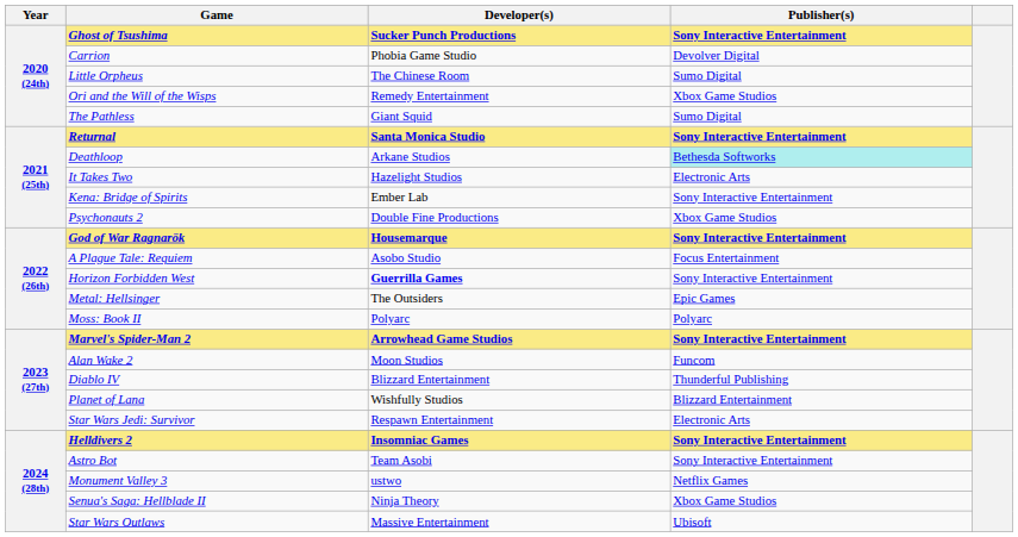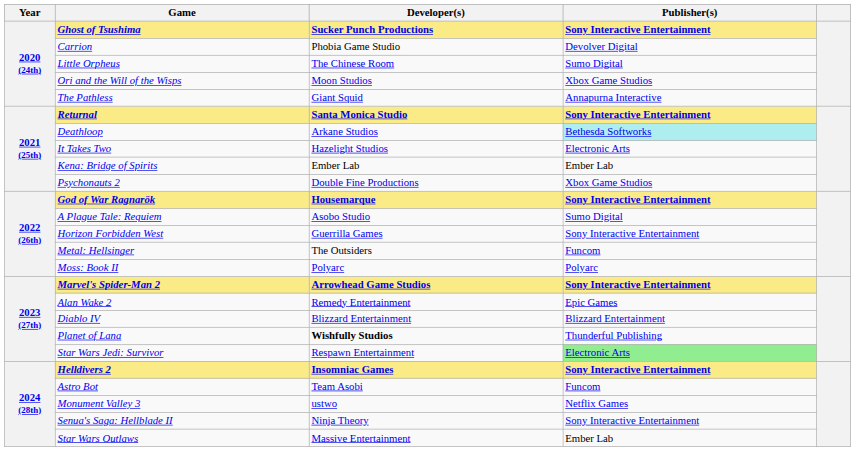 <table class="wikitable sortable" style="width:100%;">
 <tr style="background:#bebebe">
 <th scope="col" style="width:6%;">Year</th>
 <th scope="col" style="width:30%;">Game</th>
 <th scope="col" style="width:30%;">Developer(s)</th>
 <th scope="col" style="width:30%;">Publisher(s)</th>
 <th scope="col" style="width:4%;" class="unsortable"></th>
 </tr>
 <tr>
 <th scope="row" rowspan="5" style="text-align:center"><a href='#'>2020</a> <br><small><a href='#'>(24th)</a> </small></th>
 <td style="background:#FAEB86"><strong><em><a href='#'>Ghost of Tsushima</a></em></strong></td>
 <td style="background:#FAEB86"><strong><a href='#'>Sucker Punch Productions</a></strong></td>
 <td style="background:#FAEB86"><strong><a href='#'>Sony Interactive Entertainment</a></strong></td>
 <th scope="row" rowspan="5" style="text-align;center;"></th>
 </tr>
 <tr>
 <td><em><a href='#'>Carrion</a></em></td>
 <td>Phobia Game Studio</td>
 <td><a href='#'>Devolver Digital</a></td>
 </tr>
 <tr>
 <td><em><a href='#'>Little Orpheus</a></em></td>
 <td><a href='#'>The Chinese Room</a></td>
 <td><a href='#'>Sumo Digital</a></td>
 </tr>
 <tr>
 <td><em><a href='#'>Ori and the Will of the Wisps</a></em></td>
-<td><a href='#'>Remedy Entertainment</a></td>
+<td><a href='#'>Moon Studios</a></td>
 <td><a href='#'>Xbox Game Studios</a></td>
 </tr>
 <tr>
 <td><em><a href='#'>The Pathless</a></em></td>
 <td><a href='#'>Giant Squid</a></td>
-<td><a href='#'>Sumo Digital</a></td>
+<td><a href='#'>Annapurna Interactive</a></td>
 </tr>
 <tr>
 <th scope="row" rowspan="5" style="text-align:center"><a href='#'>2021</a> <br><small><a href='#'>(25th)</a> </small></th>
 <td style="background:#FAEB86"><strong><em><a href='#'>Returnal</a></em></strong></td>
 <td style="background:#FAEB86"><strong><a href='#'>Santa Monica Studio</a></strong></td>
 <td style="background:#FAEB86"><strong><a href='#'>Sony Interactive Entertainment</a></strong></td>
 <th scope="row" rowspan="5" style="text-align;center;"></th>
 </tr>
 <tr>
 <td><em><a href='#'>Deathloop</a></em></td>
 <td><a href='#'>Arkane Studios</a></td>
 <td style="background: paleturquoise;"><a href='#'>Bethesda Softworks</a></td>
 </tr>
 <tr>
 <td><em><a href='#'>It Takes Two</a></em></td>
 <td><a href='#'>Hazelight Studios</a></td>
 <td><a href='#'>Electronic Arts</a></td>
 </tr>
 <tr>
 <td><em><a href='#'>Kena: Bridge of Spirits</a></em></td>
 <td>Ember Lab</td>
-<td><a href='#'>Sony Interactive Entertainment</a></td>
+<td>Ember Lab</td>
 </tr>
 <tr>
 <td><em><a href='#'>Psychonauts 2</a></em></td>
 <td><a href='#'>Double Fine Productions</a></td>
 <td><a href='#'>Xbox Game Studios</a></td>
 </tr>
 <tr>
 <th scope="row" rowspan="5" style="text-align:center"><a href='#'>2022</a> <br><small><a href='#'>(26th)</a> </small></th>
 <td style="background:#FAEB86"><strong><em><a href='#'>God of War Ragnarök</a></em></strong></td>
 <td style="background:#FAEB86"><strong><a href='#'>Housemarque</a></strong></td>
 <td style="background:#FAEB86"><strong><a href='#'>Sony Interactive Entertainment</a></strong></td>
 <th scope="row" rowspan="5" style="text-align;center;"></th>
 </tr>
 <tr>
 <td><em><a href='#'>A Plague Tale: Requiem</a></em></td>
 <td><a href='#'>Asobo Studio</a></td>
-<td><a href='#'>Focus Entertainment</a></td>
+<td><a href='#'>Sumo Digital</a></td>
 </tr>
 <tr>
 <td><em><a href='#'>Horizon Forbidden West</a></em></td>
-<td><strong><a href='#'>Guerrilla Games</a></strong></td>
+<td><a href='#'>Guerrilla Games</a></td>
 <td><a href='#'>Sony Interactive Entertainment</a></td>
 </tr>
 <tr>
 <td><em><a href='#'>Metal: Hellsinger</a></em></td>
 <td>The Outsiders</td>
-<td><a href='#'>Epic Games</a></td>
+<td><a href='#'>Funcom</a></td>
 </tr>
 <tr>
 <td><em><a href='#'>Moss: Book II</a></em></td>
 <td><a href='#'>Polyarc</a></td>
 <td><a href='#'>Polyarc</a></td>
 </tr>
 <tr>
 <th scope="row" rowspan="5" style="text-align:center"><a href='#'>2023</a> <br><small><a href='#'>(27th)</a> </small></th>
 <td style="background:#FAEB86"><strong><em><a href='#'>Marvel's Spider-Man 2</a></em></strong></td>
 <td style="background:#FAEB86"><strong><a href='#'>Arrowhead Game Studios</a></strong></td>
 <td style="background:#FAEB86"><strong><a href='#'>Sony Interactive Entertainment</a></strong></td>
 <th scope="row" rowspan="5" style="text-align;center;"><br></th>
 </tr>
 <tr>
 <td><em><a href='#'>Alan Wake 2</a></em></td>
-<td><a href='#'>Moon Studios</a></td>
-<td><a href='#'>Funcom</a></td>
+<td><a href='#'>Remedy Entertainment</a></td>
+<td><a href='#'>Epic Games</a></td>
 </tr>
 <tr>
 <td><em><a href='#'>Diablo IV</a></em></td>
 <td><a href='#'>Blizzard Entertainment</a></td>
-<td><a href='#'>Thunderful Publishing</a></td>
+<td><a href='#'>Blizzard Entertainment</a></td>
 </tr>
 <tr>
 <td><em><a href='#'>Planet of Lana</a></em></td>
-<td>Wishfully Studios</td>
-<td><a href='#'>Blizzard Entertainment</a></td>
+<td><strong>Wishfully Studios</strong></td>
+<td><a href='#'>Thunderful Publishing</a></td>
 </tr>
 <tr>
 <td><em><a href='#'>Star Wars Jedi: Survivor</a></em></td>
 <td><a href='#'>Respawn Entertainment</a></td>
-<td><a href='#'>Electronic Arts</a></td>
+<td style="background: lightgreen;"><a href='#'>Electronic Arts</a></td>
 </tr>
 <tr>
 <th scope="row" rowspan="5" style="text-align:center"><a href='#'>2024</a> <br><small><a href='#'>(28th)</a> </small></th>
 <td style="background:#FAEB86"><strong><em><a href='#'>Helldivers 2</a></em></strong></td>
 <td style="background:#FAEB86"><strong><a href='#'>Insomniac Games</a></strong></td>
 <td style="background:#FAEB86"><strong><a href='#'>Sony Interactive Entertainment</a></strong></td>
 <th scope="row" rowspan="5" style="text-align;center;"></th>
 </tr>
 <tr>
 <td><em><a href='#'>Astro Bot</a></em></td>
 <td><a href='#'>Team Asobi</a></td>
-<td><a href='#'>Sony Interactive Entertainment</a></td>
+<td><a href='#'>Funcom</a></td>
 </tr>
 <tr>
 <td><em><a href='#'>Monument Valley 3</a></em></td>
 <td><a href='#'>ustwo</a></td>
 <td><a href='#'>Netflix Games</a></td>
 </tr>
 <tr>
 <td><em><a href='#'>Senua's Saga: Hellblade II</a></em></td>
 <td><a href='#'>Ninja Theory</a></td>
-<td><a href='#'>Xbox Game Studios</a></td>
+<td><a href='#'>Sony Interactive Entertainment</a></td>
 </tr>
 <tr>
 <td><em><a href='#'>Star Wars Outlaws</a></em></td>
 <td><a href='#'>Massive Entertainment</a></td>
-<td><a href='#'>Ubisoft</a></td>
+<td>Ember Lab</td>
 </tr>
 </table>
